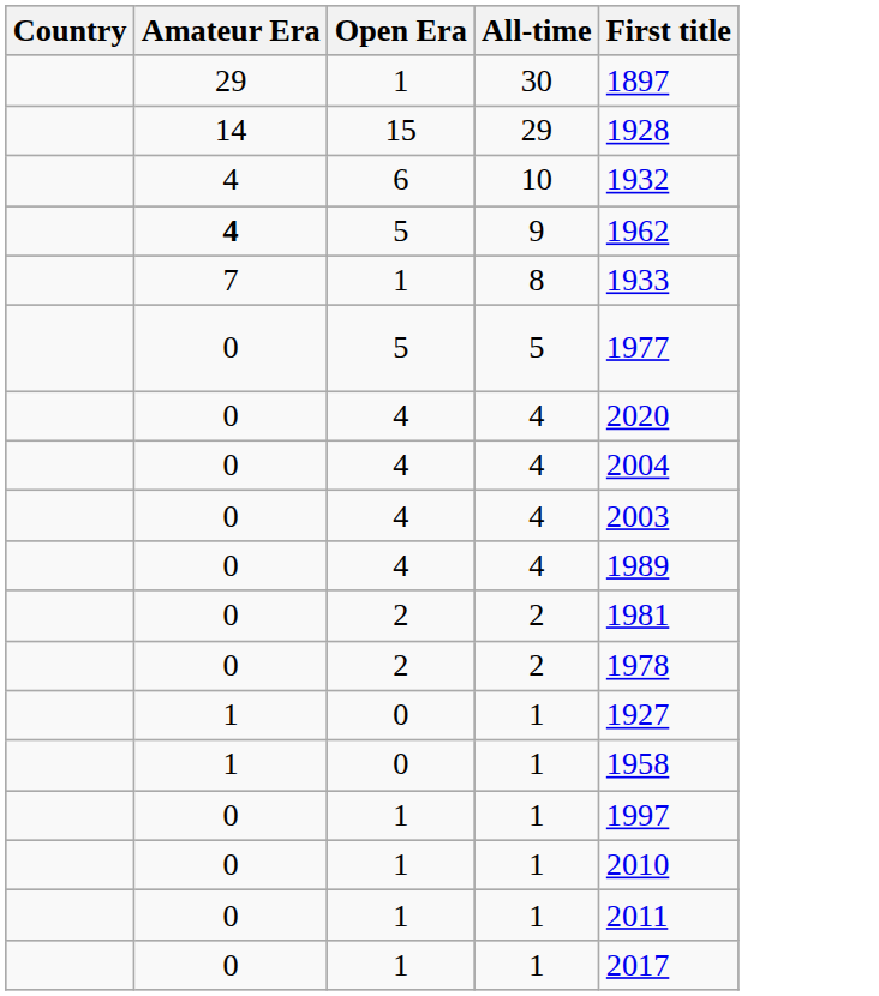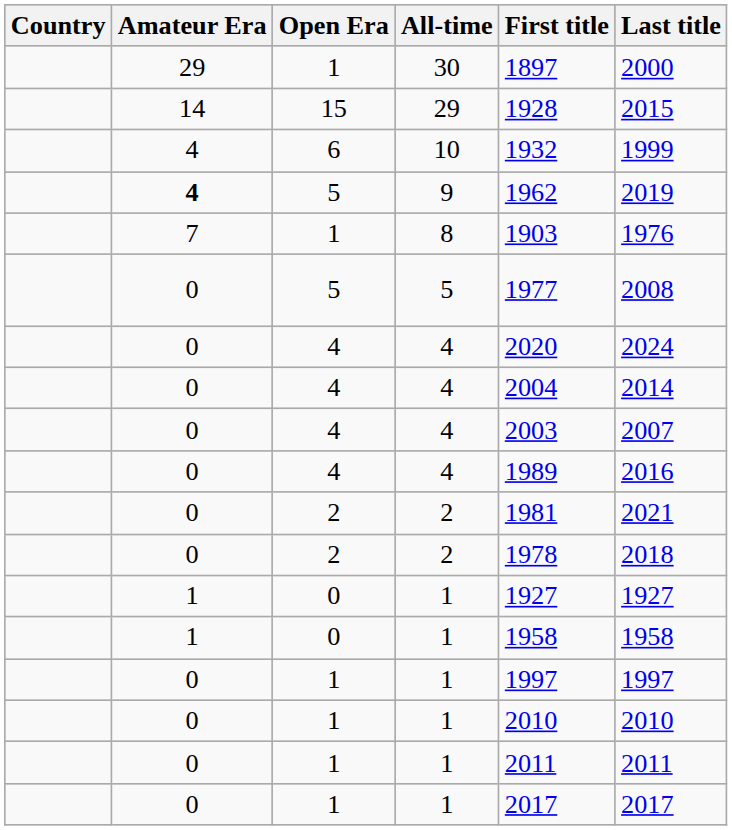 <table class="wikitable sortable">
 <tr>
 <th>Country</th>
 <th>Amateur Era</th>
 <th>Open Era</th>
 <th>All-time</th>
 <th>First title</th>
+<th>Last title</th>
 </tr>
 <tr>
 <td></td>
 <td style="text-align:center;">29</td>
 <td style="text-align:center;">1</td>
 <td style="text-align:center;">30</td>
 <td><a href='#'>1897</a></td>
+<td><a href='#'>2000</a></td>
 </tr>
 <tr>
 <td></td>
 <td style="text-align:center;">14</td>
 <td style="text-align:center;">15</td>
 <td style="text-align:center;">29</td>
 <td><a href='#'>1928</a></td>
+<td><a href='#'>2015</a></td>
 </tr>
 <tr>
 <td></td>
 <td style="text-align:center;">4</td>
 <td style="text-align:center;">6</td>
 <td style="text-align:center;">10</td>
 <td><a href='#'>1932</a></td>
+<td><a href='#'>1999</a></td>
 </tr>
 <tr>
 <td></td>
 <td style="text-align:center;"><strong>4</strong></td>
 <td style="text-align:center;">5</td>
 <td style="text-align:center;">9</td>
 <td><a href='#'>1962</a></td>
+<td><a href='#'>2019</a></td>
 </tr>
 <tr>
 <td></td>
 <td style="text-align:center;">7</td>
 <td style="text-align:center;">1</td>
 <td style="text-align:center;">8</td>
-<td><a href='#'>1933</a></td>
+<td><a href='#'>1903</a></td>
+<td><a href='#'>1976</a></td>
 </tr>
 <tr>
 <td><em></em><br><em></em><br></td>
 <td style="text-align:center;">0</td>
 <td style="text-align:center;">5</td>
 <td style="text-align:center;">5</td>
 <td><a href='#'>1977</a></td>
+<td><a href='#'>2008</a></td>
 </tr>
 <tr>
 <td></td>
 <td style="text-align:center;">0</td>
 <td style="text-align:center;">4</td>
 <td style="text-align:center;">4</td>
 <td><a href='#'>2020</a></td>
+<td><a href='#'>2024</a></td>
 </tr>
 <tr>
 <td></td>
 <td style="text-align:center;">0</td>
 <td style="text-align:center;">4</td>
 <td style="text-align:center;">4</td>
 <td><a href='#'>2004</a></td>
+<td><a href='#'>2014</a></td>
 </tr>
 <tr>
 <td></td>
 <td style="text-align:center;">0</td>
 <td style="text-align:center;">4</td>
 <td style="text-align:center;">4</td>
 <td><a href='#'>2003</a></td>
+<td><a href='#'>2007</a></td>
 </tr>
 <tr>
 <td></td>
 <td style="text-align:center;">0</td>
 <td style="text-align:center;">4</td>
 <td style="text-align:center;">4</td>
 <td><a href='#'>1989</a></td>
+<td><a href='#'>2016</a></td>
 </tr>
 <tr>
 <td><em></em><br></td>
 <td style="text-align:center;">0</td>
 <td style="text-align:center;">2</td>
 <td style="text-align:center;">2</td>
 <td><a href='#'>1981</a></td>
+<td><a href='#'>2021</a></td>
 </tr>
 <tr>
 <td></td>
 <td style="text-align:center;">0</td>
 <td style="text-align:center;">2</td>
 <td style="text-align:center;">2</td>
 <td><a href='#'>1978</a></td>
+<td><a href='#'>2018</a></td>
 </tr>
 <tr>
 <td></td>
 <td style="text-align:center;">1</td>
 <td style="text-align:center;">0</td>
 <td style="text-align:center;">1</td>
+<td><a href='#'>1927</a></td>
 <td><a href='#'>1927</a></td>
 </tr>
 <tr>
 <td></td>
 <td style="text-align:center;">1</td>
 <td style="text-align:center;">0</td>
 <td style="text-align:center;">1</td>
 <td><a href='#'>1958</a></td>
+<td><a href='#'>1958</a></td>
 </tr>
 <tr>
 <td></td>
 <td style="text-align:center;">0</td>
 <td style="text-align:center;">1</td>
 <td style="text-align:center;">1</td>
+<td><a href='#'>1997</a></td>
 <td><a href='#'>1997</a></td>
 </tr>
 <tr>
 <td></td>
 <td style="text-align:center;">0</td>
 <td style="text-align:center;">1</td>
 <td style="text-align:center;">1</td>
 <td><a href='#'>2010</a></td>
+<td><a href='#'>2010</a></td>
 </tr>
 <tr>
 <td></td>
 <td style="text-align:center;">0</td>
 <td style="text-align:center;">1</td>
 <td style="text-align:center;">1</td>
+<td><a href='#'>2011</a></td>
 <td><a href='#'>2011</a></td>
 </tr>
 <tr>
 <td></td>
 <td style="text-align:center;">0</td>
 <td style="text-align:center;">1</td>
 <td style="text-align:center;">1</td>
 <td><a href='#'>2017</a></td>
+<td><a href='#'>2017</a></td>
 </tr>
 </table>
